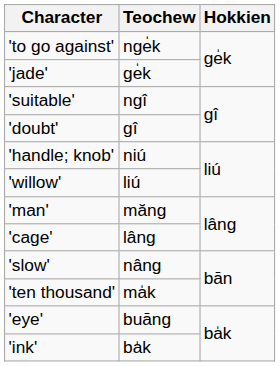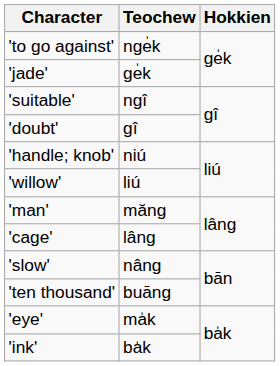 <table class="wikitable">
 <tr>
 <th>Character</th>
 <th>Teochew</th>
 <th>Hokkien</th>
 </tr>
 <tr>
 <td> 'to go against'</td>
 <td>nge̍k</td>
 <td rowspan="2">ge̍k</td>
 </tr>
 <tr>
 <td> 'jade'</td>
 <td>ge̍k</td>
 </tr>
 <tr>
 <td> 'suitable'</td>
 <td>ngî</td>
 <td rowspan="2">gî</td>
 </tr>
 <tr>
 <td> 'doubt'</td>
 <td>gî</td>
 </tr>
 <tr>
 <td> 'handle; knob'</td>
 <td>niú</td>
 <td rowspan="2">liú</td>
 </tr>
 <tr>
 <td> 'willow'</td>
 <td>liú</td>
 </tr>
 <tr>
 <td> 'man'</td>
 <td>măng</td>
 <td rowspan="2">lâng</td>
 </tr>
 <tr>
 <td> 'cage'</td>
 <td>lâng</td>
 </tr>
 <tr>
 <td> 'slow'</td>
 <td>nâng</td>
 <td rowspan="2">bān</td>
 </tr>
 <tr>
 <td> 'ten thousand'</td>
-<td>ma̍k</td>
+<td>buāng</td>
 </tr>
 <tr>
 <td> 'eye'</td>
-<td>buāng</td>
+<td>ma̍k</td>
 <td rowspan="2">ba̍k</td>
 </tr>
 <tr>
 <td> 'ink'</td>
 <td>ba̍k</td>
 </tr>
 </table>
